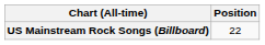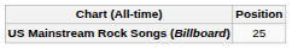 <table class="wikitable sortable plainrowheaders" style="text-align:center">
 <tr>
 <th>Chart (All-time)</th>
 <th>Position</th>
 </tr>
 <tr>
 <th scope="row">US Mainstream Rock Songs (<em>Billboard</em>)</th>
-<td>22</td>
+<td>25</td>
 </tr>
 </table>
